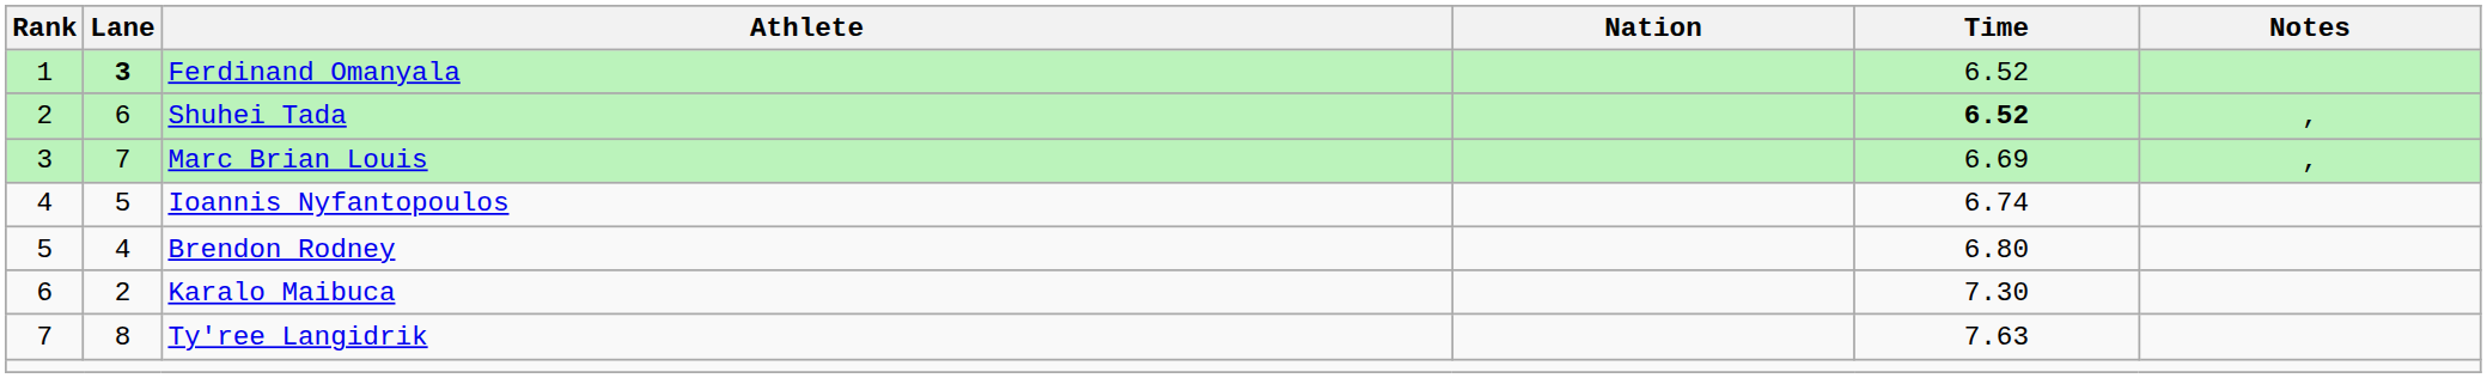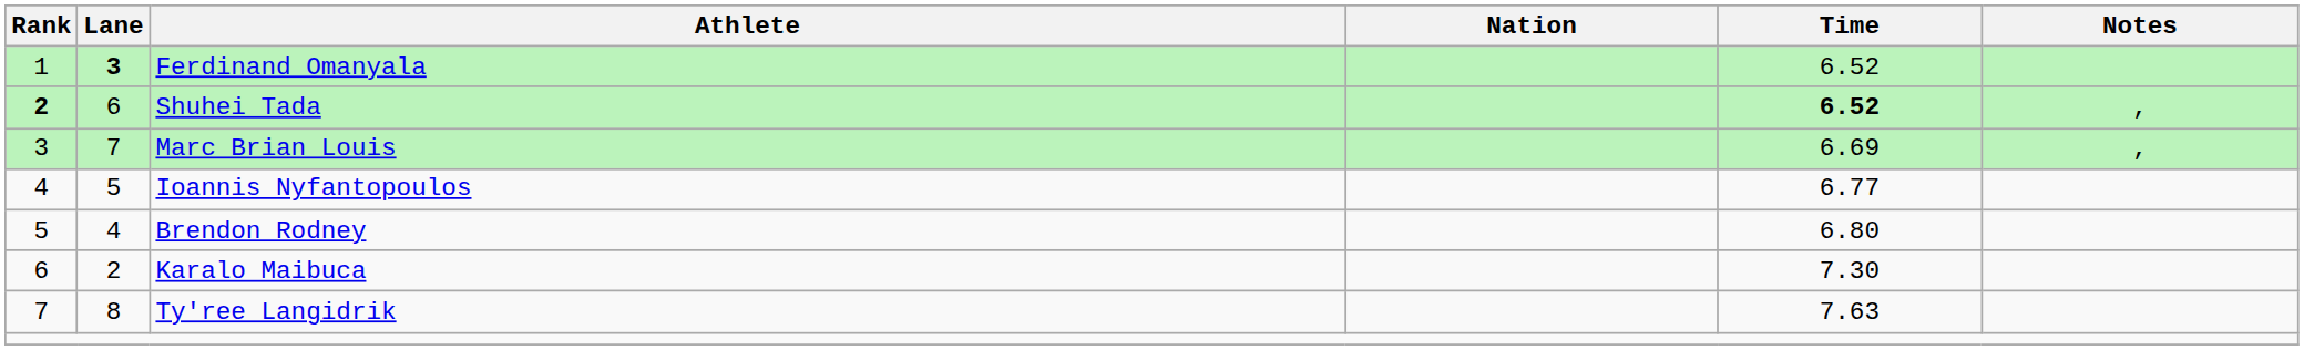 <table class="wikitable sortable" style="text-align:center;width: 60%;">
 <tr>
 <th scope="col" style="width: 10px;">Rank</th>
 <th scope="col" style="width: 10px;">Lane</th>
 <th scope="col">Athlete</th>
 <th scope="col">Nation</th>
 <th scope="col">Time</th>
 <th scope="col">Notes</th>
 </tr>
 <tr bgcolor=bbf3bb>
 <td>1</td>
 <td><strong>3</strong></td>
 <td align=left><a href='#'>Ferdinand Omanyala</a></td>
 <td align=left></td>
 <td>6.52 </td>
 <td></td>
 </tr>
 <tr bgcolor=bbf3bb>
-<td>2</td>
+<td><strong>2</strong></td>
 <td>6</td>
 <td align=left><a href='#'>Shuhei Tada</a></td>
 <td align=left></td>
 <td><strong>6.52 </strong></td>
 <td>, </td>
 </tr>
 <tr bgcolor=bbf3bb>
 <td>3</td>
 <td>7</td>
 <td align=left><a href='#'>Marc Brian Louis</a></td>
 <td align=left></td>
 <td>6.69</td>
 <td>, </td>
 </tr>
 <tr>
 <td>4</td>
 <td>5</td>
 <td align=left><a href='#'>Ioannis Nyfantopoulos</a></td>
 <td align=left></td>
-<td>6.74</td>
+<td>6.77</td>
 <td></td>
 </tr>
 <tr>
 <td>5</td>
 <td>4</td>
 <td align=left><a href='#'>Brendon Rodney</a></td>
 <td align=left></td>
 <td>6.80</td>
 <td></td>
 </tr>
 <tr>
 <td>6</td>
 <td>2</td>
 <td align=left><a href='#'>Karalo Maibuca</a></td>
 <td align=left></td>
 <td>7.30</td>
 <td></td>
 </tr>
 <tr>
 <td>7</td>
 <td>8</td>
 <td align=left><a href='#'>Ty'ree Langidrik</a></td>
 <td align=left></td>
 <td>7.63</td>
 <td></td>
 </tr>
 <tr class="sortbottom">
 <td colspan="6"></td>
 </tr>
 </table>
